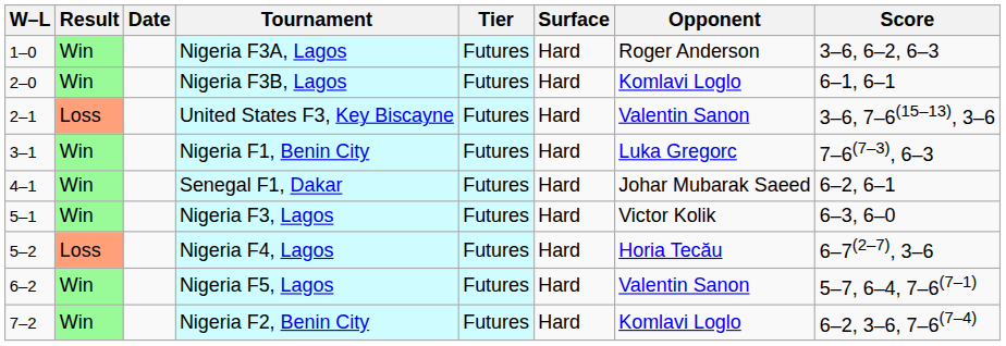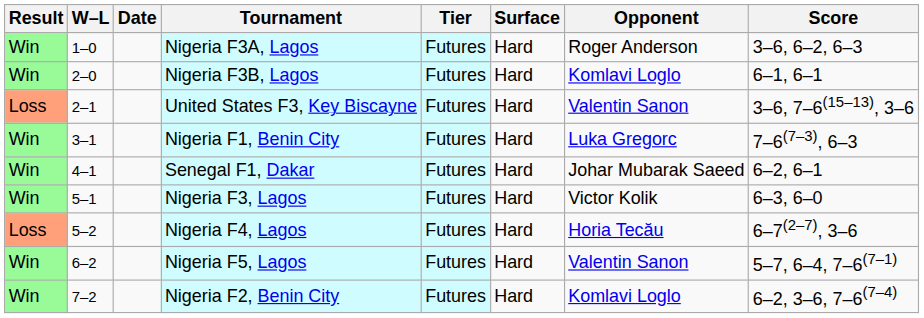 <table class="sortable wikitable">
 <tr>
+<th>Result</th>
 <th class="unsortable">W–L</th>
-<th>Result</th>
 <th>Date</th>
 <th>Tournament</th>
 <th>Tier</th>
 <th>Surface</th>
 <th>Opponent</th>
 <th class="unsortable">Score</th>
 </tr>
 <tr>
+<td style="background:#98fb98;">Win</td>
 <td><small>1–0</small></td>
-<td style="background:#98fb98;">Win</td>
 <td></td>
 <td style="background:#cffcff;">Nigeria F3A, <a href='#'>Lagos</a></td>
 <td style="background:#cffcff;">Futures</td>
 <td>Hard</td>
 <td> Roger Anderson</td>
 <td>3–6, 6–2, 6–3</td>
 </tr>
 <tr>
+<td style="background:#98fb98;">Win</td>
 <td><small>2–0</small></td>
-<td style="background:#98fb98;">Win</td>
 <td></td>
 <td style="background:#cffcff;">Nigeria F3B, <a href='#'>Lagos</a></td>
 <td style="background:#cffcff;">Futures</td>
 <td>Hard</td>
 <td> <a href='#'>Komlavi Loglo</a></td>
 <td>6–1, 6–1</td>
 </tr>
 <tr>
+<td style="background:#ffa07a;">Loss</td>
 <td><small>2–1</small></td>
-<td style="background:#ffa07a;">Loss</td>
 <td></td>
 <td style="background:#cffcff;">United States F3, <a href='#'>Key Biscayne</a></td>
 <td style="background:#cffcff;">Futures</td>
 <td>Hard</td>
 <td> <a href='#'>Valentin Sanon</a></td>
 <td>3–6, 7–6<sup>(15–13)</sup>, 3–6</td>
 </tr>
 <tr>
+<td style="background:#98fb98;">Win</td>
 <td><small>3–1</small></td>
-<td style="background:#98fb98;">Win</td>
 <td></td>
 <td style="background:#cffcff;">Nigeria F1, <a href='#'>Benin City</a></td>
 <td style="background:#cffcff;">Futures</td>
 <td>Hard</td>
 <td> <a href='#'>Luka Gregorc</a></td>
 <td>7–6<sup>(7–3)</sup>, 6–3</td>
 </tr>
 <tr>
+<td style="background:#98fb98;">Win</td>
 <td><small>4–1</small></td>
-<td style="background:#98fb98;">Win</td>
 <td></td>
 <td style="background:#cffcff;">Senegal F1, <a href='#'>Dakar</a></td>
 <td style="background:#cffcff;">Futures</td>
 <td>Hard</td>
 <td> Johar Mubarak Saeed</td>
 <td>6–2, 6–1</td>
 </tr>
 <tr>
+<td style="background:#98fb98;">Win</td>
 <td><small>5–1</small></td>
-<td style="background:#98fb98;">Win</td>
 <td></td>
 <td style="background:#cffcff;">Nigeria F3, <a href='#'>Lagos</a></td>
 <td style="background:#cffcff;">Futures</td>
 <td>Hard</td>
 <td> Victor Kolik</td>
 <td>6–3, 6–0</td>
 </tr>
 <tr>
+<td style="background:#ffa07a;">Loss</td>
 <td><small>5–2</small></td>
-<td style="background:#ffa07a;">Loss</td>
 <td></td>
 <td style="background:#cffcff;">Nigeria F4, <a href='#'>Lagos</a></td>
 <td style="background:#cffcff;">Futures</td>
 <td>Hard</td>
 <td> <a href='#'>Horia Tecău</a></td>
 <td>6–7<sup>(2–7)</sup>, 3–6</td>
 </tr>
 <tr>
+<td style="background:#98fb98;">Win</td>
 <td><small>6–2</small></td>
-<td style="background:#98fb98;">Win</td>
 <td></td>
 <td style="background:#cffcff;">Nigeria F5, <a href='#'>Lagos</a></td>
 <td style="background:#cffcff;">Futures</td>
 <td>Hard</td>
 <td> <a href='#'>Valentin Sanon</a></td>
 <td>5–7, 6–4, 7–6<sup>(7–1)</sup></td>
 </tr>
 <tr>
+<td style="background:#98fb98;">Win</td>
 <td><small>7–2</small></td>
-<td style="background:#98fb98;">Win</td>
 <td></td>
 <td style="background:#cffcff;">Nigeria F2, <a href='#'>Benin City</a></td>
 <td style="background:#cffcff;">Futures</td>
 <td>Hard</td>
 <td> <a href='#'>Komlavi Loglo</a></td>
 <td>6–2, 3–6, 7–6<sup>(7–4)</sup></td>
 </tr>
 </table>
